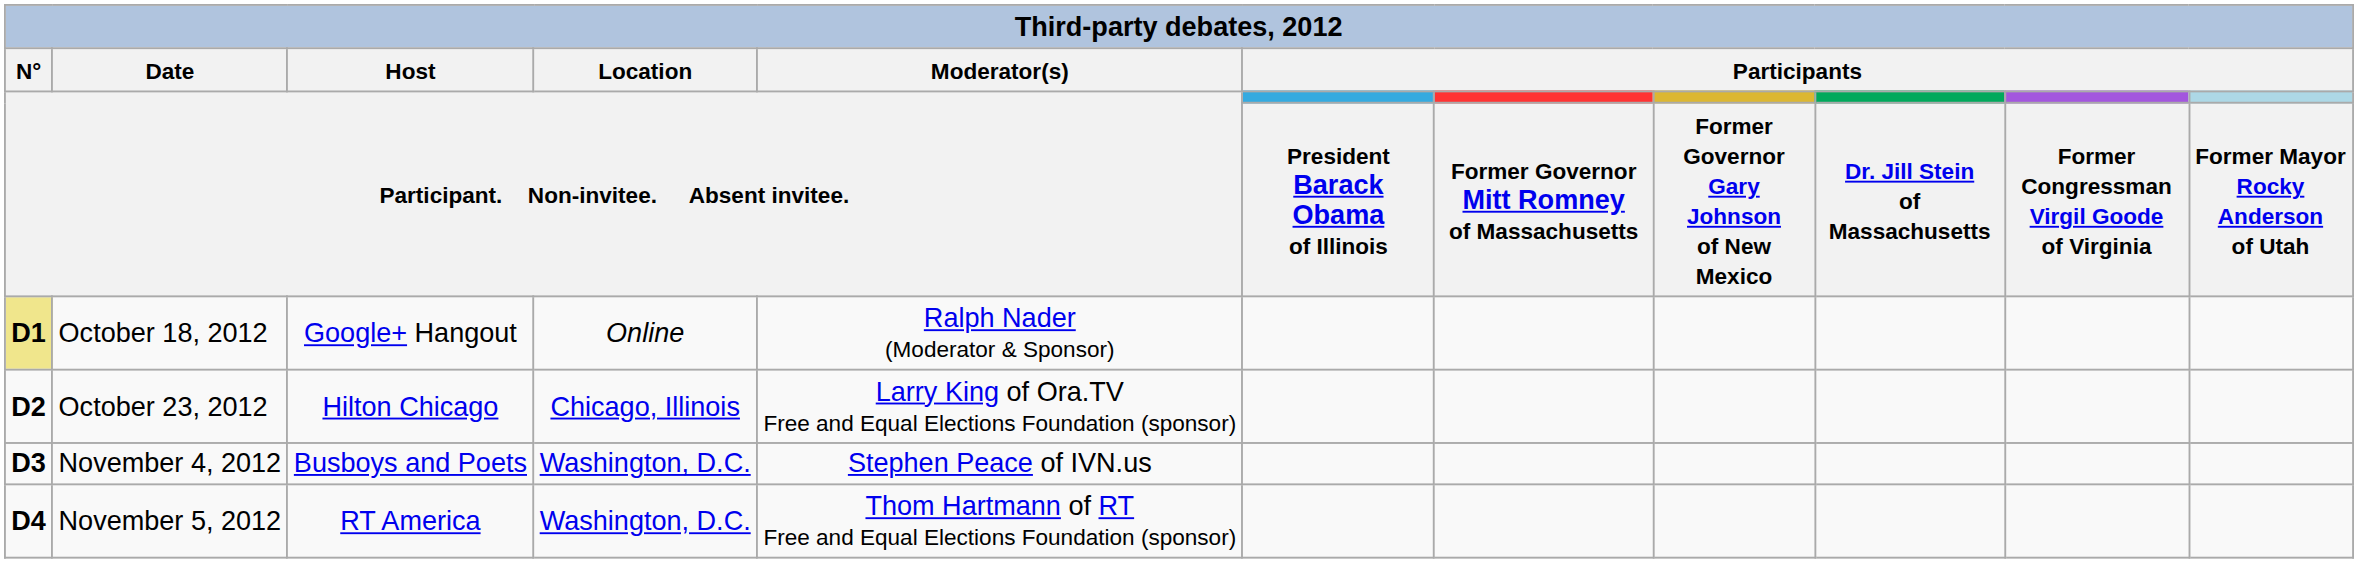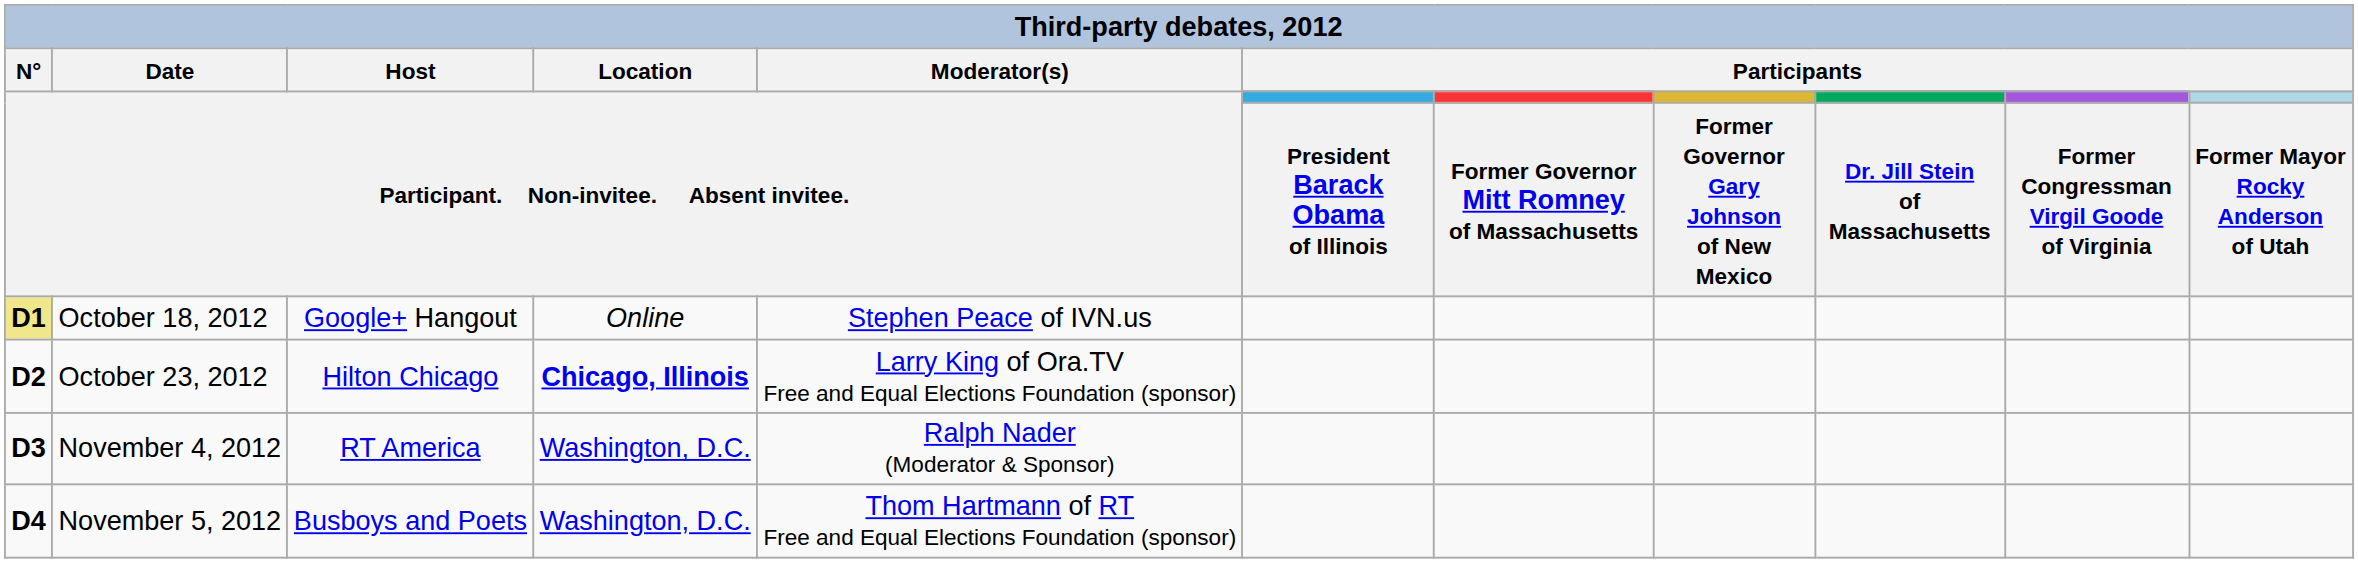 <table class="wikitable" style="font-size:90%">
 <tr>
 <th style="background:#B0C4DE" colspan="16">Third-party debates, 2012</th>
 </tr>
 <tr>
 <th><small>N°</small></th>
 <th><small>Date</small></th>
 <th><small>Host </small></th>
 <th><small>Location</small></th>
 <th><small>Moderator(s) </small></th>
 <th scope="col" colspan="10"><small>Participants</small></th>
 </tr>
 <tr>
 <th colspan="5" rowspan="2"> <small>Participant.  </small>   <small>Non-invitee.   </small>   <small>Absent invitee.   </small></th>
 <th scope="col" style="width:9em; background: #34AAE0;"><small><a href='#'></a></small></th>
 <th scope="col" style="width:9em; background: #FF3333;"><small><a href='#'></a></small></th>
 <th scope="col" style="width:7em; background: #DCB732;"><small><a href='#'></a></small></th>
 <th scope="col" style="width:7em; background: #00A95C;"><small><a href='#'></a></small></th>
 <th scope="col" style="width:7em; background: #A356DE;"><small><a href='#'></a></small></th>
 <th scope="col" style="width:7em; background: #ADD8E6;"><small><a href='#'></a></small></th>
 </tr>
 <tr>
 <th><small>President</small><br><strong><a href='#'>Barack Obama</a></strong><br><small>of Illinois</small></th>
 <th><small>Former Governor</small><br><strong><a href='#'>Mitt Romney</a></strong><br><small>of Massachusetts</small></th>
 <th><small>Former Governor<br><strong><a href='#'>Gary Johnson</a></strong><br>of New Mexico</small></th>
 <th><small><strong><a href='#'>Dr. Jill Stein</a></strong><br>of Massachusetts</small></th>
 <th><small>Former Congressman<br><strong><a href='#'>Virgil Goode</a></strong><br>of Virginia</small></th>
 <th><small>Former Mayor<br><strong><a href='#'>Rocky Anderson</a></strong><br>of Utah</small></th>
 </tr>
 <tr>
 <td style="background: khaki; white-space:nowrap;"><strong>D1</strong></td>
 <td style="white-space:nowrap;">October 18, 2012</td>
 <td style="white-space:nowrap; text-align:center;"><a href='#'>Google+</a> Hangout</td>
 <td style="white-space:nowrap; text-align:center;"><em>Online</em></td>
-<td style="white-space:nowrap; text-align:center;"><a href='#'>Ralph Nader</a><br><small>(Moderator & Sponsor)</small></td>
+<td style="white-space:nowrap; text-align:center;"><a href='#'>Stephen Peace</a> of IVN.us</td>
 <td></td>
 <td></td>
 <td></td>
 <td></td>
 <td></td>
 <td></td>
 </tr>
 <tr>
 <td style="white-space:nowrap;"><strong>D2</strong></td>
 <td style="white-space:nowrap;">October 23, 2012</td>
 <td style="white-space:nowrap; text-align:center;"><a href='#'>Hilton Chicago</a></td>
-<td style="white-space:nowrap; text-align:center;"><a href='#'>Chicago, Illinois</a></td>
+<td style="white-space:nowrap; text-align:center;"><strong><a href='#'>Chicago, Illinois</a></strong></td>
 <td style="white-space:nowrap; text-align:center;"><a href='#'>Larry King</a> of Ora.TV<br><small>Free and Equal Elections Foundation (sponsor)</small></td>
 <td></td>
 <td></td>
 <td></td>
 <td></td>
 <td></td>
 <td></td>
 </tr>
 <tr>
 <td style="white-space:nowrap;"><strong>D3</strong></td>
 <td style="white-space:nowrap;">November 4, 2012</td>
-<td style="white-space:nowrap; text-align:center;"><a href='#'>Busboys and Poets</a></td>
+<td style="white-space:nowrap; text-align:center;"><a href='#'>RT America</a></td>
 <td style="white-space:nowrap; text-align:center;"><a href='#'>Washington, D.C.</a></td>
-<td style="white-space:nowrap; text-align:center;"><a href='#'>Stephen Peace</a> of IVN.us</td>
+<td style="white-space:nowrap; text-align:center;"><a href='#'>Ralph Nader</a><br><small>(Moderator & Sponsor)</small></td>
 <td></td>
 <td></td>
 <td></td>
 <td></td>
 <td></td>
 <td></td>
 </tr>
 <tr>
 <td style="white-space:nowrap;"><strong>D4</strong></td>
 <td style="white-space:nowrap;">November 5, 2012</td>
-<td style="white-space:nowrap; text-align:center;"><a href='#'>RT America</a></td>
+<td style="white-space:nowrap; text-align:center;"><a href='#'>Busboys and Poets</a></td>
 <td style="white-space:nowrap; text-align:center;"><a href='#'>Washington, D.C.</a></td>
 <td style="white-space:nowrap; text-align:center;"><a href='#'>Thom Hartmann</a> of <a href='#'>RT</a><br><small>Free and Equal Elections Foundation (sponsor)</small></td>
 <td></td>
 <td></td>
 <td></td>
 <td></td>
 <td></td>
 <td></td>
 </tr>
 </table>
